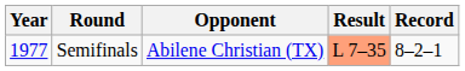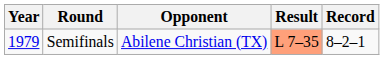 <table class="wikitable">
 <tr>
 <th>Year</th>
 <th>Round</th>
 <th>Opponent</th>
 <th>Result</th>
 <th>Record</th>
 </tr>
 <tr>
-<td><a href='#'>1977</a></td>
+<td><a href='#'>1979</a></td>
 <td>Semifinals</td>
 <td><a href='#'>Abilene Christian (TX)</a></td>
 <td style="background: lightsalmon;">L 7–35</td>
 <td>8–2–1</td>
 </tr>
 </table>
